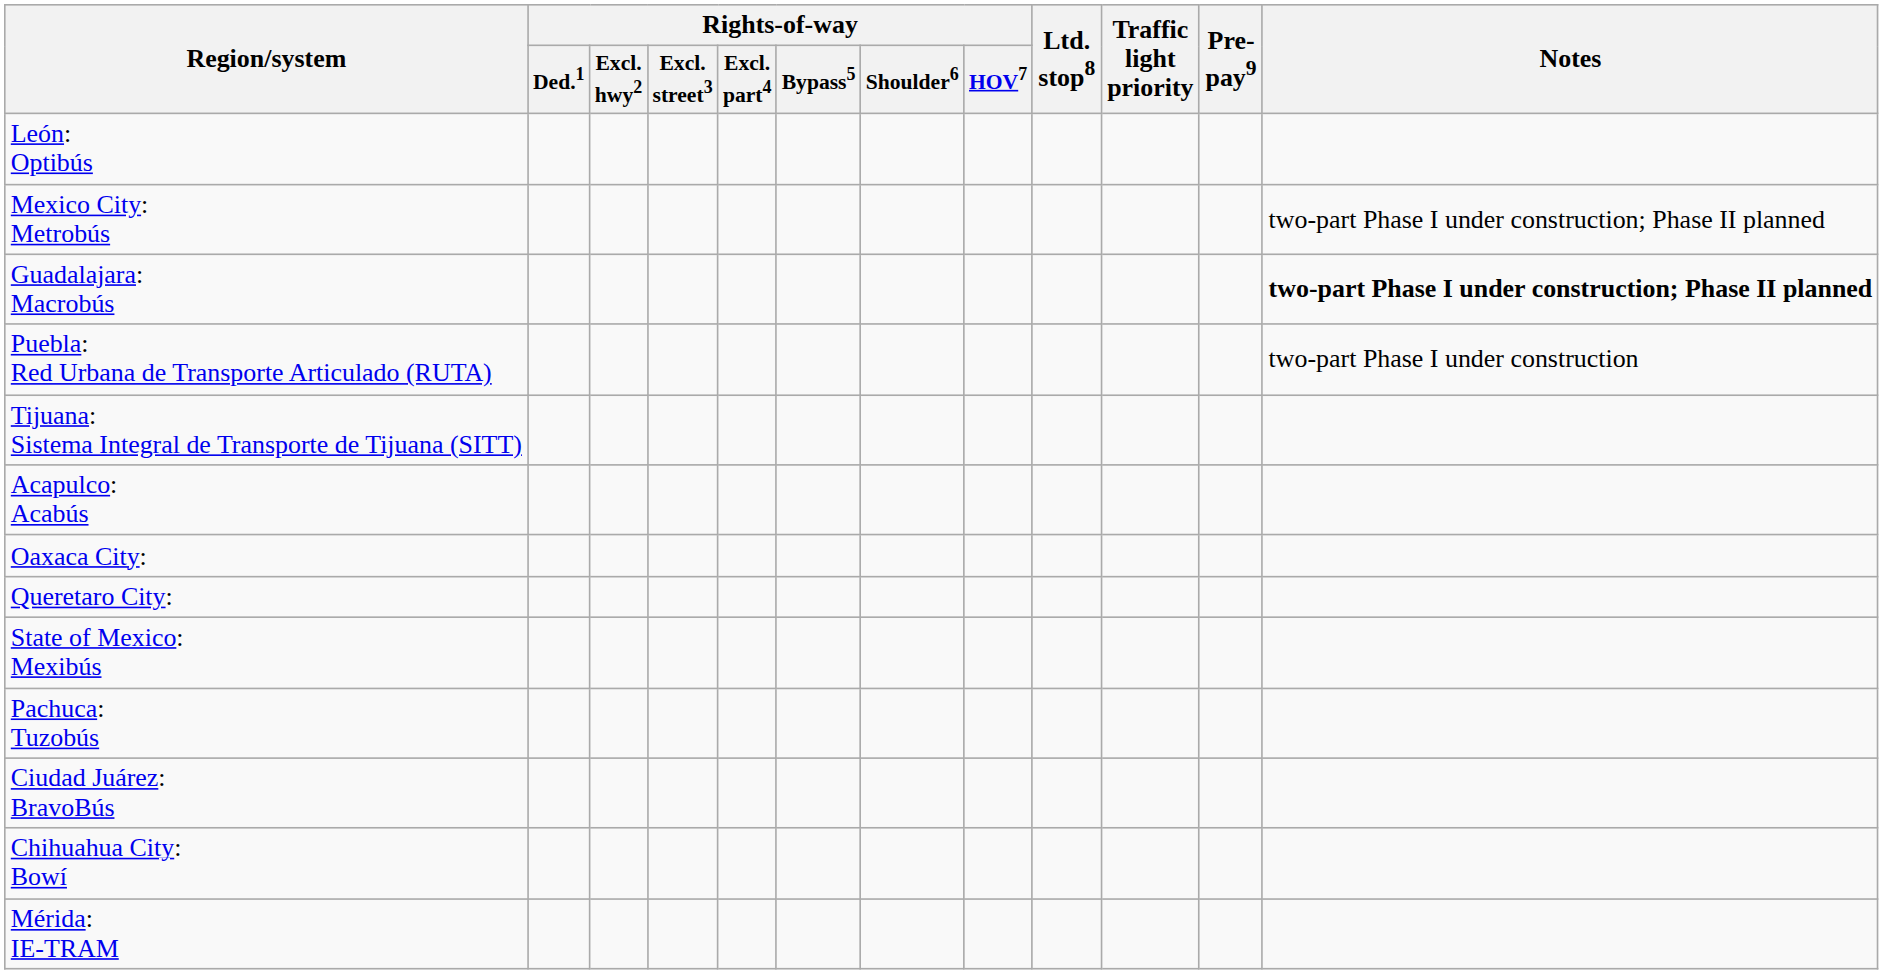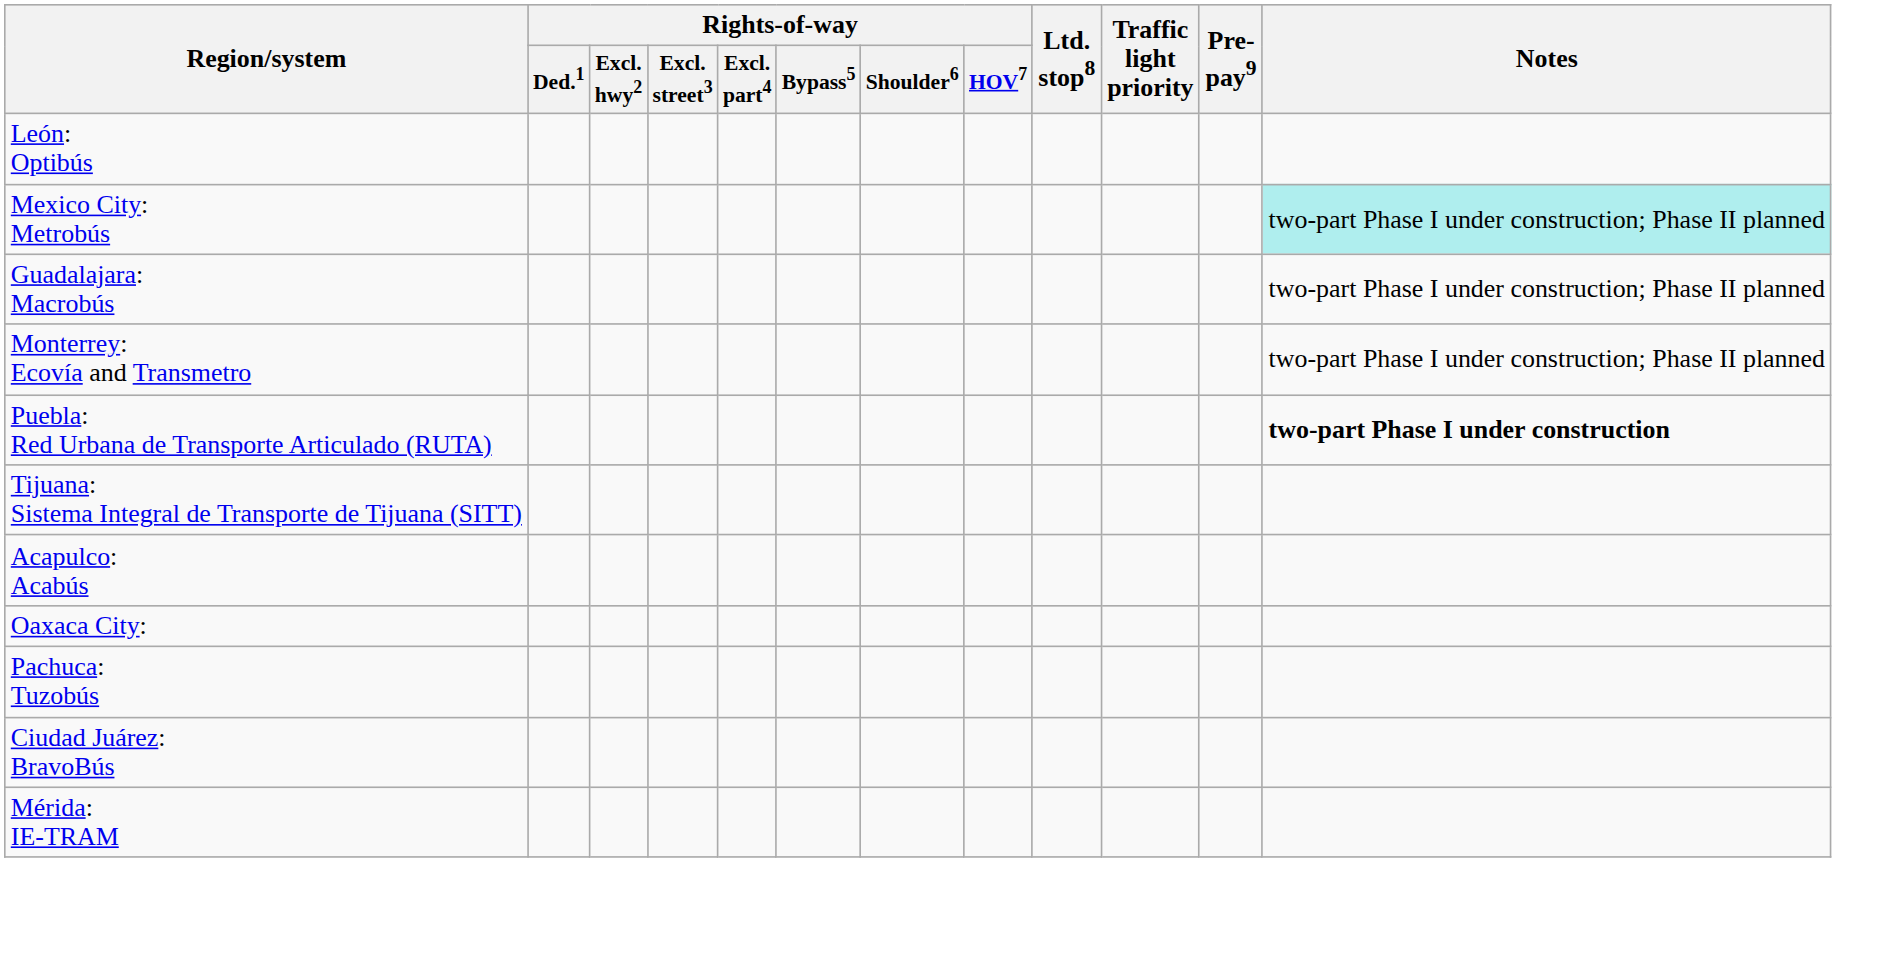 <table class="wikitable">
 <tr>
 <th rowspan="2">Region/system</th>
 <th colspan="7">Rights-of-way</th>
 <th rowspan="2">Ltd.<br>stop<sup>8</sup></th>
 <th rowspan="2">Traffic<br>light<br>priority</th>
 <th rowspan="2">Pre-<br>pay<sup>9</sup></th>
 <th rowspan="2">Notes</th>
 </tr>
 <tr style="font-size: smaller">
 <th>Ded.<sup>1</sup></th>
 <th>Excl.<br>hwy<sup>2</sup></th>
 <th>Excl.<br>street<sup>3</sup></th>
 <th>Excl.<br>part<sup>4</sup></th>
 <th>Bypass<sup>5</sup></th>
 <th>Shoulder<sup>6</sup></th>
 <th><a href='#'>HOV</a><sup>7</sup></th>
 </tr>
 <tr>
 <td><a href='#'>León</a>:<br><a href='#'>Optibús</a></td>
 <td></td>
 <td></td>
 <td></td>
 <td></td>
 <td></td>
 <td></td>
 <td></td>
 <td></td>
 <td></td>
 <td></td>
 <td></td>
 </tr>
 <tr>
 <td><a href='#'>Mexico City</a>:<br><a href='#'>Metrobús</a></td>
 <td></td>
 <td></td>
 <td></td>
 <td></td>
 <td></td>
 <td></td>
 <td></td>
 <td></td>
 <td></td>
 <td></td>
-<td>two-part Phase I under construction; Phase II planned</td>
+<td style="background: paleturquoise;">two-part Phase I under construction; Phase II planned</td>
 </tr>
 <tr>
 <td><a href='#'>Guadalajara</a>:<br><a href='#'>Macrobús</a></td>
 <td></td>
 <td></td>
 <td></td>
 <td></td>
 <td></td>
 <td></td>
 <td></td>
 <td></td>
 <td></td>
 <td></td>
-<td><strong>two-part Phase I under construction; Phase II planned</strong></td>
+<td>two-part Phase I under construction; Phase II planned</td>
+</tr>
+<tr>
+<td><a href='#'>Monterrey</a>:<br> <a href='#'>Ecovía</a> and <a href='#'>Transmetro</a></td>
+<td></td>
+<td></td>
+<td></td>
+<td></td>
+<td></td>
+<td></td>
+<td></td>
+<td></td>
+<td></td>
+<td></td>
+<td>two-part Phase I under construction; Phase II planned</td>
 </tr>
 <tr>
 <td><a href='#'>Puebla</a>:<br><a href='#'>Red Urbana de Transporte Articulado (RUTA)</a></td>
 <td></td>
 <td></td>
 <td></td>
 <td></td>
 <td></td>
 <td></td>
 <td></td>
 <td></td>
 <td></td>
 <td></td>
-<td>two-part Phase I under construction</td>
+<td><strong>two-part Phase I under construction</strong></td>
 </tr>
 <tr>
 <td><a href='#'>Tijuana</a>:<br><a href='#'>Sistema Integral de Transporte de Tijuana (SITT)</a></td>
 <td></td>
 <td></td>
 <td></td>
 <td></td>
 <td></td>
 <td></td>
 <td></td>
 <td></td>
 <td></td>
 <td></td>
 <td></td>
 </tr>
 <tr>
 <td><a href='#'>Acapulco</a>:<br><a href='#'>Acabús</a></td>
 <td></td>
 <td></td>
 <td></td>
 <td></td>
 <td></td>
 <td></td>
 <td></td>
 <td></td>
 <td></td>
 <td></td>
 <td></td>
 </tr>
 <tr>
 <td><a href='#'>Oaxaca City</a>:<br></td>
 <td></td>
 <td></td>
 <td></td>
 <td></td>
 <td></td>
 <td></td>
 <td></td>
 <td></td>
 <td></td>
 <td></td>
 <td></td>
 </tr>
 <tr>
-<td><a href='#'>Queretaro City</a>:<br></td>
-<td></td>
-<td></td>
-<td></td>
-<td></td>
-<td></td>
-<td></td>
-<td></td>
-<td></td>
-<td></td>
-<td></td>
-<td></td>
-</tr>
-<tr>
-<td><a href='#'>State of Mexico</a>:<br><a href='#'>Mexibús</a></td>
-<td></td>
-<td></td>
-<td></td>
-<td></td>
-<td></td>
-<td></td>
-<td></td>
-<td></td>
-<td></td>
-<td></td>
-<td></td>
-</tr>
-<tr>
 <td><a href='#'>Pachuca</a>:<br><a href='#'>Tuzobús</a></td>
 <td></td>
 <td></td>
 <td></td>
 <td></td>
 <td></td>
 <td></td>
 <td></td>
 <td></td>
 <td></td>
 <td></td>
 </tr>
 <tr>
 <td><a href='#'>Ciudad Juárez</a>:<br><a href='#'>BravoBús</a></td>
 <td></td>
 <td></td>
 <td></td>
 <td></td>
 <td></td>
 <td></td>
 <td></td>
 <td></td>
 <td></td>
 <td></td>
 <td></td>
 </tr>
 <tr>
-<td><a href='#'>Chihuahua City</a>:<br><a href='#'>Bowí</a></td>
-<td></td>
-<td></td>
-<td></td>
-<td></td>
-<td></td>
-<td></td>
-<td></td>
-<td></td>
-<td></td>
-<td></td>
-<td></td>
-</tr>
-<tr>
 <td><a href='#'>Mérida</a>:<br><a href='#'>IE-TRAM</a></td>
 <td></td>
 <td></td>
 <td></td>
 <td></td>
 <td></td>
 <td></td>
 <td></td>
 <td></td>
 <td></td>
 <td></td>
 <td></td>
 </tr>
 </table>
